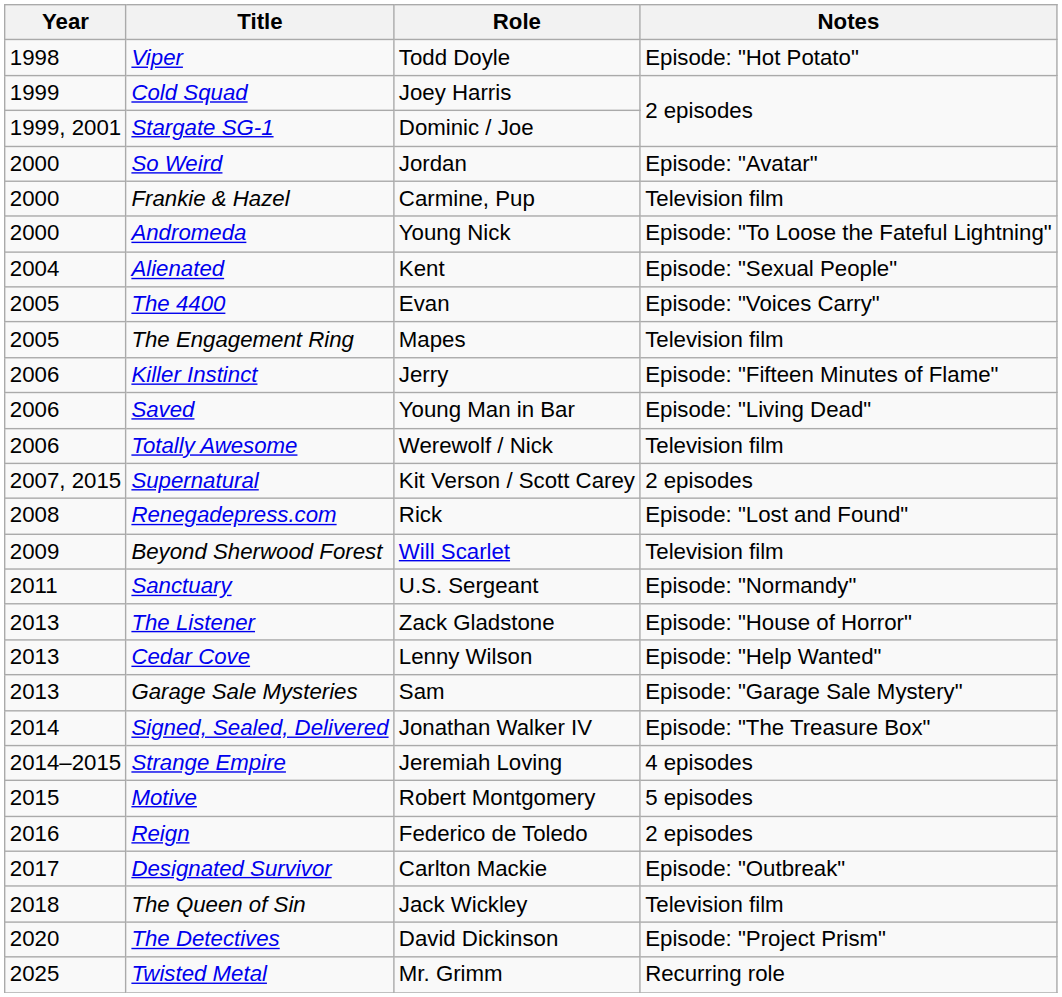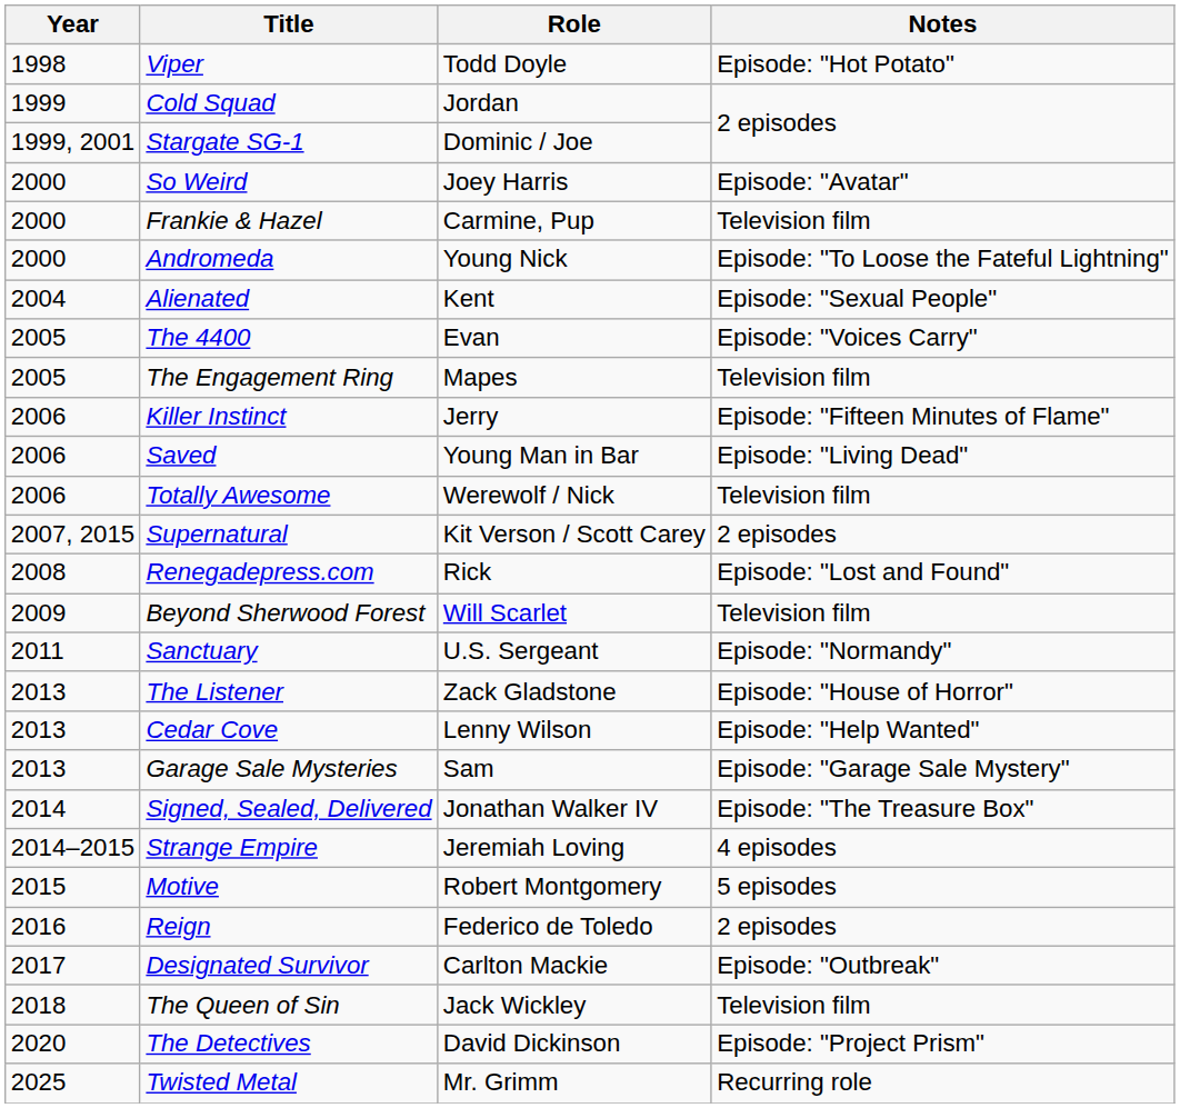 <table class="wikitable sortable">
 <tr>
 <th>Year</th>
 <th>Title</th>
 <th>Role</th>
 <th class="unsortable">Notes</th>
 </tr>
 <tr>
 <td>1998</td>
 <td><a href='#'><em>Viper</em></a></td>
 <td>Todd Doyle</td>
 <td>Episode: "Hot Potato"</td>
 </tr>
 <tr>
 <td>1999</td>
 <td><em><a href='#'>Cold Squad</a></em></td>
-<td>Joey Harris</td>
+<td>Jordan</td>
 <td rowspan="2">2 episodes</td>
 </tr>
 <tr>
 <td>1999, 2001</td>
 <td><em><a href='#'>Stargate SG-1</a></em></td>
 <td>Dominic / Joe</td>
 </tr>
 <tr>
 <td>2000</td>
 <td><em><a href='#'>So Weird</a></em></td>
-<td>Jordan</td>
+<td>Joey Harris</td>
 <td>Episode: "Avatar"</td>
 </tr>
 <tr>
 <td>2000</td>
 <td><em>Frankie & Hazel</em></td>
 <td>Carmine, Pup</td>
 <td>Television film</td>
 </tr>
 <tr>
 <td>2000</td>
 <td><a href='#'><em>Andromeda</em></a></td>
 <td>Young Nick</td>
 <td>Episode: "To Loose the Fateful Lightning"</td>
 </tr>
 <tr>
 <td>2004</td>
 <td><a href='#'><em>Alienated</em></a></td>
 <td>Kent</td>
 <td>Episode: "Sexual People"</td>
 </tr>
 <tr>
 <td>2005</td>
 <td data-sort-value="4400, The"><em><a href='#'>The 4400</a></em></td>
 <td>Evan</td>
 <td>Episode: "Voices Carry"</td>
 </tr>
 <tr>
 <td>2005</td>
 <td data-sort-value="Engagement Ring, The"><em>The Engagement Ring</em></td>
 <td>Mapes</td>
 <td>Television film</td>
 </tr>
 <tr>
 <td>2006</td>
 <td><a href='#'><em>Killer Instinct</em></a></td>
 <td>Jerry</td>
 <td>Episode: "Fifteen Minutes of Flame"</td>
 </tr>
 <tr>
 <td>2006</td>
 <td><a href='#'><em>Saved</em></a></td>
 <td>Young Man in Bar</td>
 <td>Episode: "Living Dead"</td>
 </tr>
 <tr>
 <td>2006</td>
 <td><em><a href='#'>Totally Awesome</a></em></td>
 <td>Werewolf / Nick</td>
 <td>Television film</td>
 </tr>
 <tr>
 <td>2007, 2015</td>
 <td><a href='#'><em>Supernatural</em></a></td>
 <td>Kit Verson / Scott Carey</td>
 <td>2 episodes</td>
 </tr>
 <tr>
 <td>2008</td>
 <td><em><a href='#'>Renegadepress.com</a></em></td>
 <td>Rick</td>
 <td>Episode: "Lost and Found"</td>
 </tr>
 <tr>
 <td>2009</td>
 <td><em>Beyond Sherwood Forest</em></td>
 <td><a href='#'>Will Scarlet</a></td>
 <td>Television film</td>
 </tr>
 <tr>
 <td>2011</td>
 <td><a href='#'><em>Sanctuary</em></a></td>
 <td>U.S. Sergeant</td>
 <td>Episode: "Normandy"</td>
 </tr>
 <tr>
 <td>2013</td>
 <td data-sort-value="Listener, The"><a href='#'><em>The Listener</em></a></td>
 <td>Zack Gladstone</td>
 <td>Episode: "House of Horror"</td>
 </tr>
 <tr>
 <td>2013</td>
 <td><a href='#'><em>Cedar Cove</em></a></td>
 <td>Lenny Wilson</td>
 <td>Episode: "Help Wanted"</td>
 </tr>
 <tr>
 <td>2013</td>
 <td><em>Garage Sale Mysteries</em></td>
 <td>Sam</td>
 <td>Episode: "Garage Sale Mystery"</td>
 </tr>
 <tr>
 <td>2014</td>
 <td><a href='#'><em>Signed, Sealed, Delivered</em></a></td>
 <td>Jonathan Walker IV</td>
 <td>Episode: "The Treasure Box"</td>
 </tr>
 <tr>
 <td>2014–2015</td>
 <td><em><a href='#'>Strange Empire</a></em></td>
 <td>Jeremiah Loving</td>
 <td>4 episodes</td>
 </tr>
 <tr>
 <td>2015</td>
 <td><a href='#'><em>Motive</em></a></td>
 <td>Robert Montgomery</td>
 <td>5 episodes</td>
 </tr>
 <tr>
 <td>2016</td>
 <td><a href='#'><em>Reign</em></a></td>
 <td>Federico de Toledo</td>
 <td>2 episodes</td>
 </tr>
 <tr>
 <td>2017</td>
 <td><a href='#'><em>Designated Survivor</em></a></td>
 <td>Carlton Mackie</td>
 <td>Episode: "Outbreak"</td>
 </tr>
 <tr>
 <td>2018</td>
 <td data-sort-value="Queen of Sin, The"><em>The Queen of Sin</em></td>
 <td>Jack Wickley</td>
 <td>Television film</td>
 </tr>
 <tr>
 <td>2020</td>
 <td data-sort-value="Detectives, The"><a href='#'><em>The Detectives</em></a></td>
 <td>David Dickinson</td>
 <td>Episode: "Project Prism"</td>
 </tr>
 <tr>
 <td>2025</td>
 <td><a href='#'><em>Twisted Metal</em></a></td>
 <td>Mr. Grimm</td>
 <td>Recurring role</td>
 </tr>
 </table>
